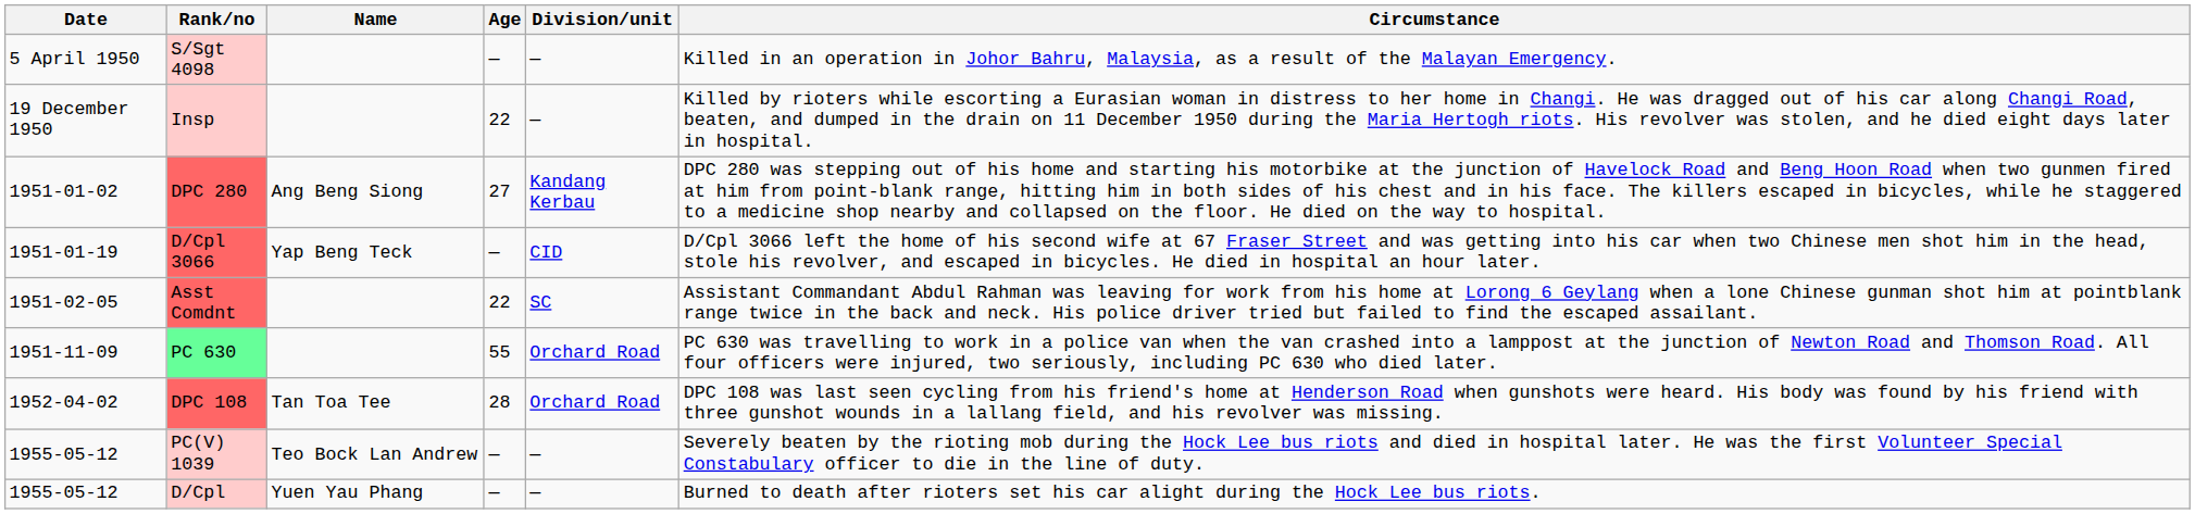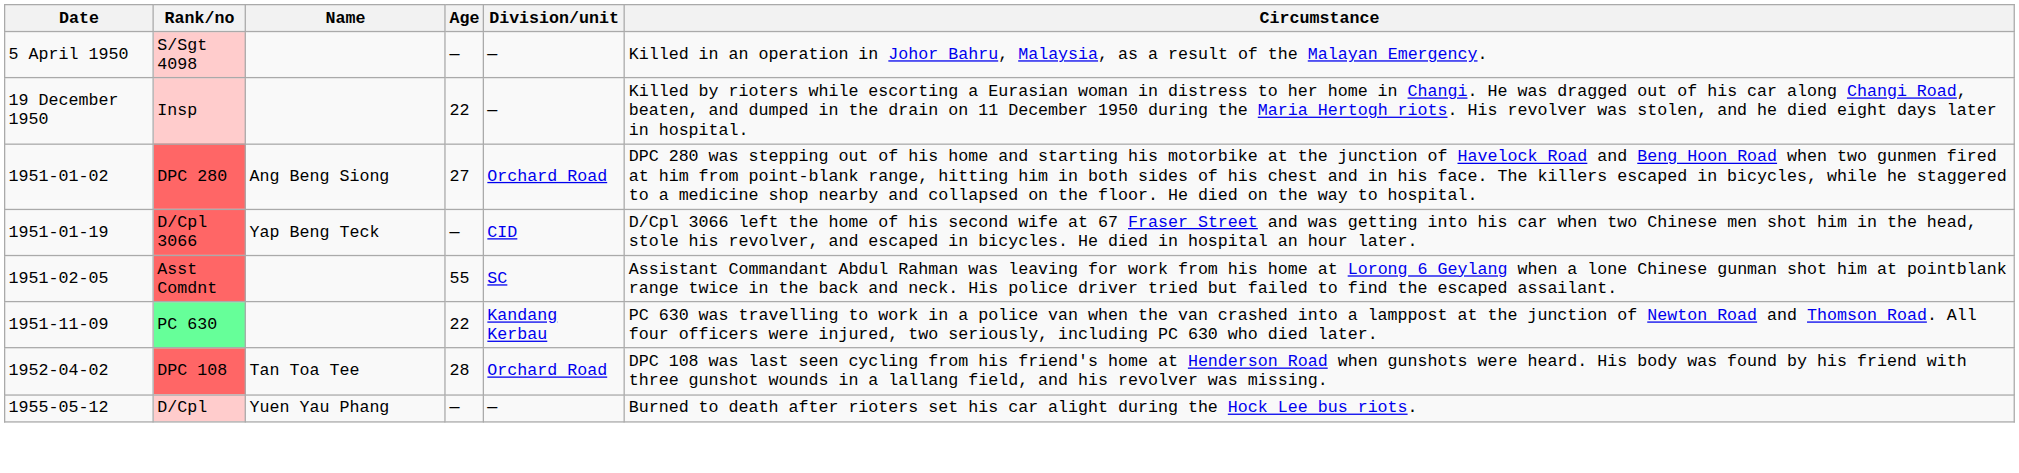 <table class="wikitable sortable">
 <tr>
 <th width="110px">Date</th>
 <th>Rank/no</th>
 <th width="150px">Name</th>
 <th>Age</th>
 <th>Division/unit</th>
 <th>Circumstance</th>
 </tr>
 <tr>
 <td>5 April 1950</td>
 <td bgcolor="ffcccc">S/Sgt 4098</td>
 <td></td>
 <td>—</td>
 <td>—</td>
 <td>Killed in an operation in <a href='#'>Johor Bahru</a>, <a href='#'>Malaysia</a>, as a result of the <a href='#'>Malayan Emergency</a>.</td>
 </tr>
 <tr>
 <td>19 December 1950</td>
 <td bgcolor="ffcccc">Insp</td>
 <td></td>
 <td>22</td>
 <td>—</td>
 <td>Killed by rioters while escorting a Eurasian woman in distress to her home in <a href='#'>Changi</a>. He was dragged out of his car along <a href='#'>Changi Road</a>, beaten, and dumped in the drain on 11 December 1950 during the <a href='#'>Maria Hertogh riots</a>. His revolver was stolen, and he died eight days later in hospital.</td>
 </tr>
 <tr>
 <td>1951-01-02</td>
 <td bgcolor=ff6666>DPC 280</td>
 <td>Ang Beng Siong</td>
 <td>27</td>
-<td><a href='#'>Kandang Kerbau</a></td>
+<td><a href='#'>Orchard Road</a></td>
 <td>DPC 280 was stepping out of his home and starting his motorbike at the junction of <a href='#'>Havelock Road</a> and <a href='#'>Beng Hoon Road</a> when two gunmen fired at him from point-blank range, hitting him in both sides of his chest and in his face. The killers escaped in bicycles, while he staggered to a medicine shop nearby and collapsed on the floor. He died on the way to hospital.</td>
 </tr>
 <tr>
 <td>1951-01-19</td>
 <td bgcolor=ff6666>D/Cpl 3066</td>
 <td>Yap Beng Teck</td>
 <td>—</td>
 <td><a href='#'>CID</a></td>
 <td>D/Cpl 3066 left the home of his second wife at 67 <a href='#'>Fraser Street</a> and was getting into his car when two Chinese men shot him in the head, stole his revolver, and escaped in bicycles. He died in hospital an hour later.</td>
 </tr>
 <tr>
 <td>1951-02-05</td>
 <td bgcolor=ff6666>Asst Comdnt</td>
 <td></td>
-<td>22</td>
+<td>55</td>
 <td><a href='#'>SC</a></td>
 <td>Assistant Commandant Abdul Rahman was leaving for work from his home at <a href='#'>Lorong 6 Geylang</a> when a lone Chinese gunman shot him at pointblank range twice in the back and neck. His police driver tried but failed to find the escaped assailant.</td>
 </tr>
 <tr>
 <td>1951-11-09</td>
 <td bgcolor=66ff99>PC 630</td>
 <td></td>
-<td>55</td>
-<td><a href='#'>Orchard Road</a></td>
+<td>22</td>
+<td><a href='#'>Kandang Kerbau</a></td>
 <td>PC 630 was travelling to work in a police van when the van crashed into a lamppost at the junction of <a href='#'>Newton Road</a> and <a href='#'>Thomson Road</a>. All four officers were injured, two seriously, including PC 630 who died later.</td>
 </tr>
 <tr>
 <td>1952-04-02</td>
 <td bgcolor=ff6666>DPC 108</td>
 <td>Tan Toa Tee</td>
 <td>28</td>
 <td><a href='#'>Orchard Road</a></td>
 <td>DPC 108 was last seen cycling from his friend's home at <a href='#'>Henderson Road</a> when gunshots were heard. His body was found by his friend with three gunshot wounds in a lallang field, and his revolver was missing.</td>
 </tr>
 <tr>
 <td>1955-05-12</td>
-<td bgcolor=ffcccc>PC(V) 1039</td>
-<td>Teo Bock Lan Andrew</td>
-<td>—</td>
-<td>—</td>
-<td>Severely beaten by the rioting mob during the <a href='#'>Hock Lee bus riots</a> and died in hospital later. He was the first <a href='#'>Volunteer Special Constabulary</a> officer to die in the line of duty.</td>
-</tr>
-<tr>
-<td>1955-05-12</td>
 <td bgcolor=ffcccc>D/Cpl</td>
 <td>Yuen Yau Phang</td>
 <td>—</td>
 <td>—</td>
 <td>Burned to death after rioters set his car alight during the <a href='#'>Hock Lee bus riots</a>.</td>
 </tr>
 </table>
